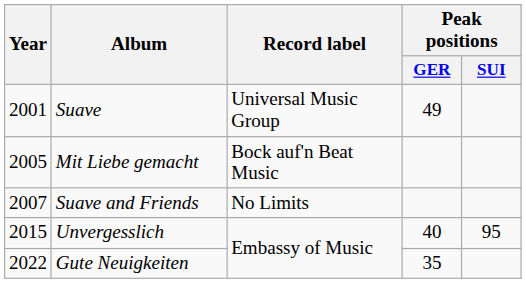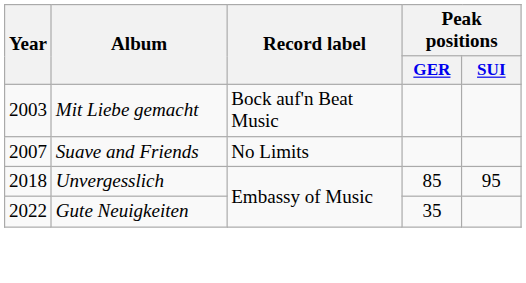 <table class="wikitable">
 <tr>
 <th align="center" rowspan="2" width="10">Year</th>
 <th align="center" rowspan="2" width="140">Album</th>
 <th align="center" rowspan="2" width="140">Record label</th>
 <th align="center" colspan="2" width="20">Peak positions</th>
 </tr>
 <tr>
 <th scope="col" style="width:3em;font-size:90%;"><a href='#'>GER</a><br></th>
 <th scope="col" style="width:3em;font-size:90%;"><a href='#'>SUI</a><br></th>
 </tr>
 <tr>
-<td style="text-align:center;">2001</td>
-<td><em>Suave</em></td>
-<td>Universal Music Group</td>
-<td style="text-align:center;">49</td>
-<td style="text-align:center;"></td>
-</tr>
-<tr>
-<td style="text-align:center;">2005</td>
+<td style="text-align:center;">2003</td>
 <td><em>Mit Liebe gemacht</em></td>
 <td>Bock auf'n Beat Music</td>
 <td style="text-align:center;"></td>
 <td style="text-align:center;"></td>
 </tr>
 <tr>
 <td style="text-align:center;">2007</td>
 <td><em>Suave and Friends</em></td>
 <td>No Limits</td>
 <td style="text-align:center;"></td>
 <td style="text-align:center;"></td>
 </tr>
 <tr>
-<td style="text-align:center;">2015</td>
+<td style="text-align:center;">2018</td>
 <td><em>Unvergesslich</em></td>
 <td rowspan=2>Embassy of Music</td>
-<td style="text-align:center;">40</td>
+<td style="text-align:center;">85</td>
 <td style="text-align:center;">95</td>
 </tr>
 <tr>
 <td style="text-align:center;">2022</td>
 <td><em>Gute Neuigkeiten</em></td>
 <td style="text-align:center;">35</td>
 <td style="text-align:center;"></td>
 </tr>
 </table>
